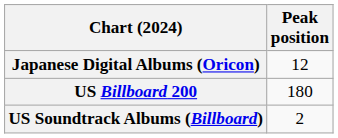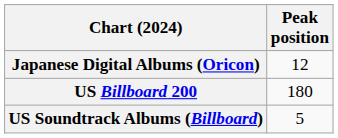 <table class="wikitable sortable plainrowheaders" style="text-align:center">
 <tr>
 <th scope="col">Chart (2024)</th>
 <th scope="col">Peak<br>position</th>
 </tr>
 <tr>
 <th scope="row">Japanese Digital Albums (<a href='#'>Oricon</a>)</th>
 <td>12</td>
 </tr>
 <tr>
 <th scope="row">US <a href='#'><em>Billboard</em> 200</a></th>
 <td>180</td>
 </tr>
 <tr>
 <th scope="row">US Soundtrack Albums (<em><a href='#'>Billboard</a></em>)</th>
-<td>2</td>
+<td>5</td>
 </tr>
 </table>
